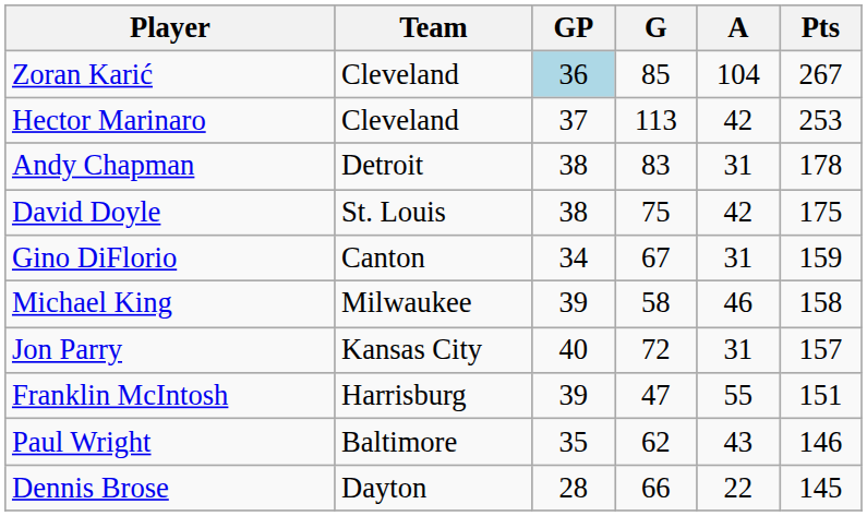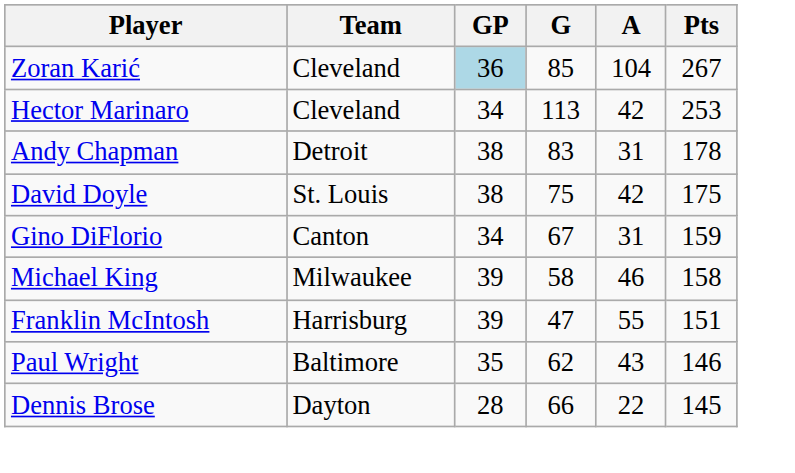 <table class="wikitable">
 <tr>
 <th width="30%">Player</th>
 <th width="18%">Team</th>
 <th width="7.5%">GP</th>
 <th width="7.5%">G</th>
 <th width="7.5%">A</th>
 <th width="7.5%">Pts</th>
 </tr>
 <tr align=center>
 <td align=left><a href='#'>Zoran Karić</a></td>
 <td align=left>Cleveland</td>
 <td style="background: lightblue;">36</td>
 <td>85</td>
 <td>104</td>
 <td>267</td>
 </tr>
 <tr align=center>
 <td align=left><a href='#'>Hector Marinaro</a></td>
 <td align=left>Cleveland</td>
-<td>37</td>
+<td>34</td>
 <td>113</td>
 <td>42</td>
 <td>253</td>
 </tr>
 <tr align=center>
 <td align=left><a href='#'>Andy Chapman</a></td>
 <td align=left>Detroit</td>
 <td>38</td>
 <td>83</td>
 <td>31</td>
 <td>178</td>
 </tr>
 <tr align=center>
 <td align=left><a href='#'>David Doyle</a></td>
 <td align=left>St. Louis</td>
 <td>38</td>
 <td>75</td>
 <td>42</td>
 <td>175</td>
 </tr>
 <tr align=center>
 <td align=left><a href='#'>Gino DiFlorio</a></td>
 <td align=left>Canton</td>
 <td>34</td>
 <td>67</td>
 <td>31</td>
 <td>159</td>
 </tr>
 <tr align=center>
 <td align=left><a href='#'>Michael King</a></td>
 <td align=left>Milwaukee</td>
 <td>39</td>
 <td>58</td>
 <td>46</td>
 <td>158</td>
 </tr>
 <tr align=center>
-<td align=left><a href='#'>Jon Parry</a></td>
-<td align=left>Kansas City</td>
-<td>40</td>
-<td>72</td>
-<td>31</td>
-<td>157</td>
-</tr>
-<tr align=center>
 <td align=left><a href='#'>Franklin McIntosh</a></td>
 <td align=left>Harrisburg</td>
 <td>39</td>
 <td>47</td>
 <td>55</td>
 <td>151</td>
 </tr>
 <tr align=center>
 <td align=left><a href='#'>Paul Wright</a></td>
 <td align=left>Baltimore</td>
 <td>35</td>
 <td>62</td>
 <td>43</td>
 <td>146</td>
 </tr>
 <tr align=center>
 <td align=left><a href='#'>Dennis Brose</a></td>
 <td align=left>Dayton</td>
 <td>28</td>
 <td>66</td>
 <td>22</td>
 <td>145</td>
 </tr>
 </table>
